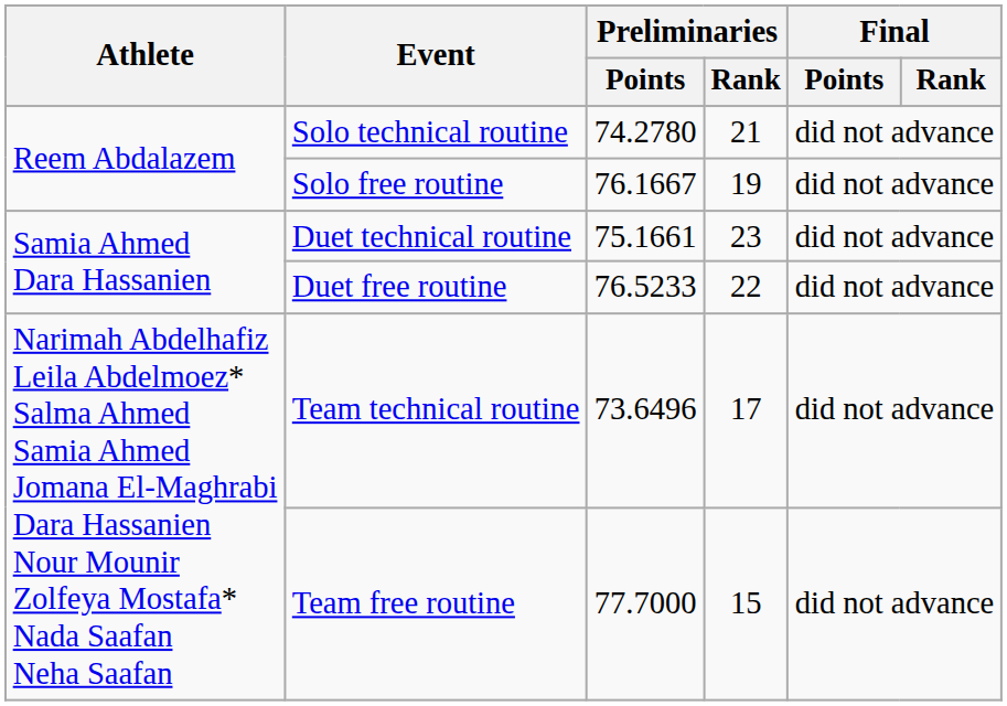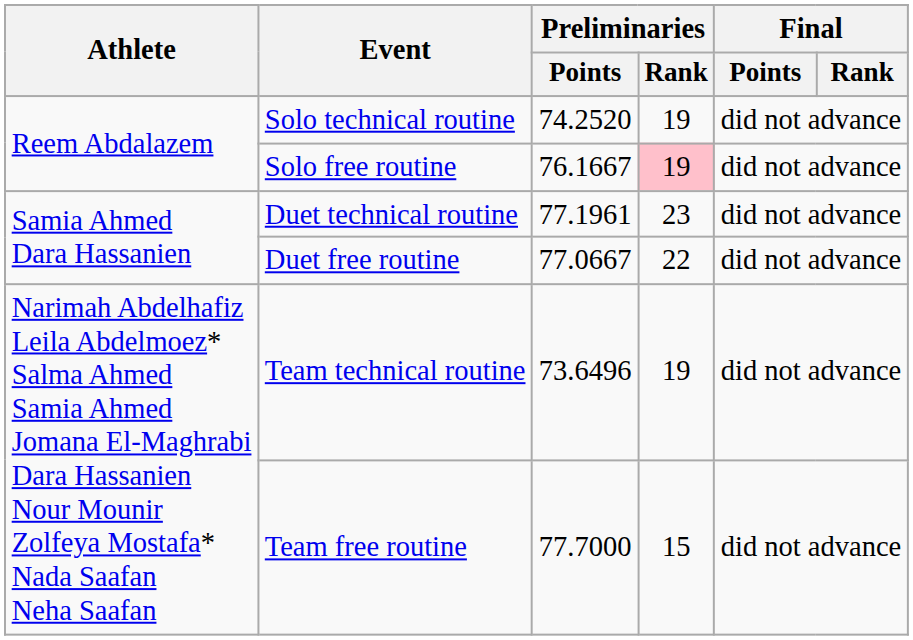 <table class=wikitable style="font-size:90%">
 <tr>
 <th rowspan="2">Athlete</th>
 <th rowspan="2">Event</th>
 <th colspan="2">Preliminaries</th>
 <th colspan="2">Final</th>
 </tr>
 <tr style="font-size:95%">
 <th>Points</th>
 <th>Rank</th>
 <th>Points</th>
 <th>Rank</th>
 </tr>
 <tr align=center>
 <td align=left rowspan=2><a href='#'>Reem Abdalazem</a></td>
 <td align=left><a href='#'>Solo technical routine</a></td>
-<td>74.2780</td>
-<td>21</td>
+<td>74.2520</td>
+<td>19</td>
 <td colspan=2>did not advance</td>
 </tr>
 <tr align=center>
 <td align=left><a href='#'>Solo free routine</a></td>
 <td>76.1667</td>
-<td>19</td>
+<td style="background: pink;">19</td>
 <td colspan=2>did not advance</td>
 </tr>
 <tr align=center>
 <td align=left rowspan=2><a href='#'>Samia Ahmed</a><br><a href='#'>Dara Hassanien</a></td>
 <td align=left><a href='#'>Duet technical routine</a></td>
-<td>75.1661</td>
+<td>77.1961</td>
 <td>23</td>
 <td colspan=2>did not advance</td>
 </tr>
 <tr align=center>
 <td align=left><a href='#'>Duet free routine</a></td>
-<td>76.5233</td>
+<td>77.0667</td>
 <td>22</td>
 <td colspan=2>did not advance</td>
 </tr>
 <tr align=center>
 <td align=left rowspan=2><a href='#'>Narimah Abdelhafiz</a><br><a href='#'>Leila Abdelmoez</a>*<br><a href='#'>Salma Ahmed</a><br><a href='#'>Samia Ahmed</a><br><a href='#'>Jomana El-Maghrabi</a><br><a href='#'>Dara Hassanien</a><br><a href='#'>Nour Mounir</a><br><a href='#'>Zolfeya Mostafa</a>*<br><a href='#'>Nada Saafan</a><br><a href='#'>Neha Saafan</a></td>
 <td align=left><a href='#'>Team technical routine</a></td>
 <td>73.6496</td>
-<td>17</td>
+<td>19</td>
 <td colspan=2>did not advance</td>
 </tr>
 <tr align=center>
 <td align=left><a href='#'>Team free routine</a></td>
 <td>77.7000</td>
 <td>15</td>
 <td colspan=2>did not advance</td>
 </tr>
 </table>
